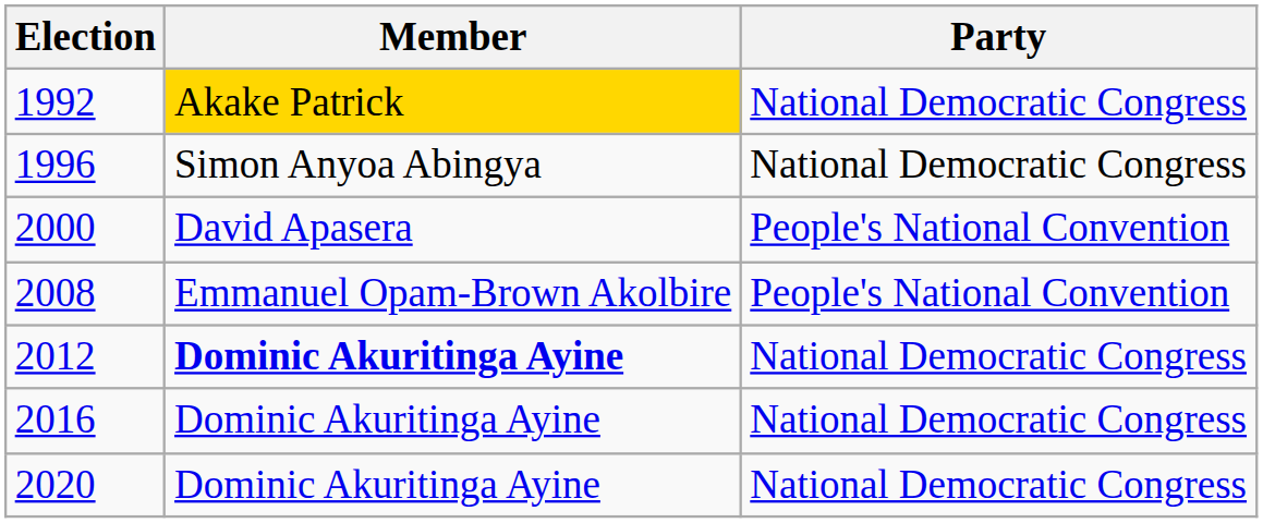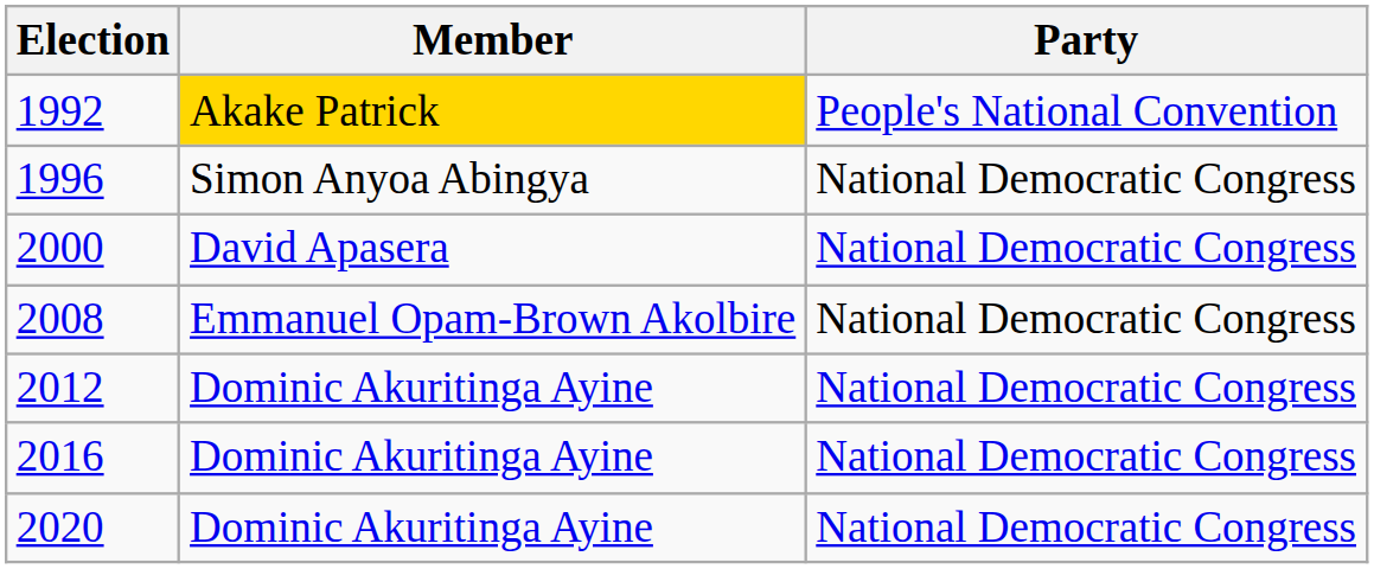 <table class="wikitable">
 <tr>
 <th>Election</th>
 <th>Member</th>
 <th>Party</th>
 </tr>
 <tr>
 <td><a href='#'>1992</a></td>
 <td style="background: gold;">Akake Patrick</td>
-<td><a href='#'>National Democratic Congress</a></td>
+<td><a href='#'>People's National Convention</a></td>
 </tr>
 <tr>
 <td><a href='#'>1996</a></td>
 <td>Simon Anyoa Abingya</td>
 <td>National Democratic Congress</td>
 </tr>
 <tr>
 <td><a href='#'>2000</a></td>
 <td><a href='#'>David Apasera</a></td>
-<td><a href='#'>People's National Convention</a></td>
+<td><a href='#'>National Democratic Congress</a></td>
 </tr>
 <tr>
 <td><a href='#'>2008</a></td>
 <td><a href='#'>Emmanuel Opam-Brown Akolbire</a></td>
-<td><a href='#'>People's National Convention</a></td>
+<td>National Democratic Congress</td>
 </tr>
 <tr>
 <td><a href='#'>2012</a></td>
-<td><strong><a href='#'>Dominic Akuritinga Ayine</a></strong></td>
+<td><a href='#'>Dominic Akuritinga Ayine</a></td>
 <td><a href='#'>National Democratic Congress</a></td>
 </tr>
 <tr>
 <td><a href='#'>2016</a></td>
 <td><a href='#'>Dominic Akuritinga Ayine</a></td>
 <td><a href='#'>National Democratic Congress</a></td>
 </tr>
 <tr>
 <td><a href='#'>2020</a></td>
 <td><a href='#'>Dominic Akuritinga Ayine</a></td>
 <td><a href='#'>National Democratic Congress</a></td>
 </tr>
 </table>
